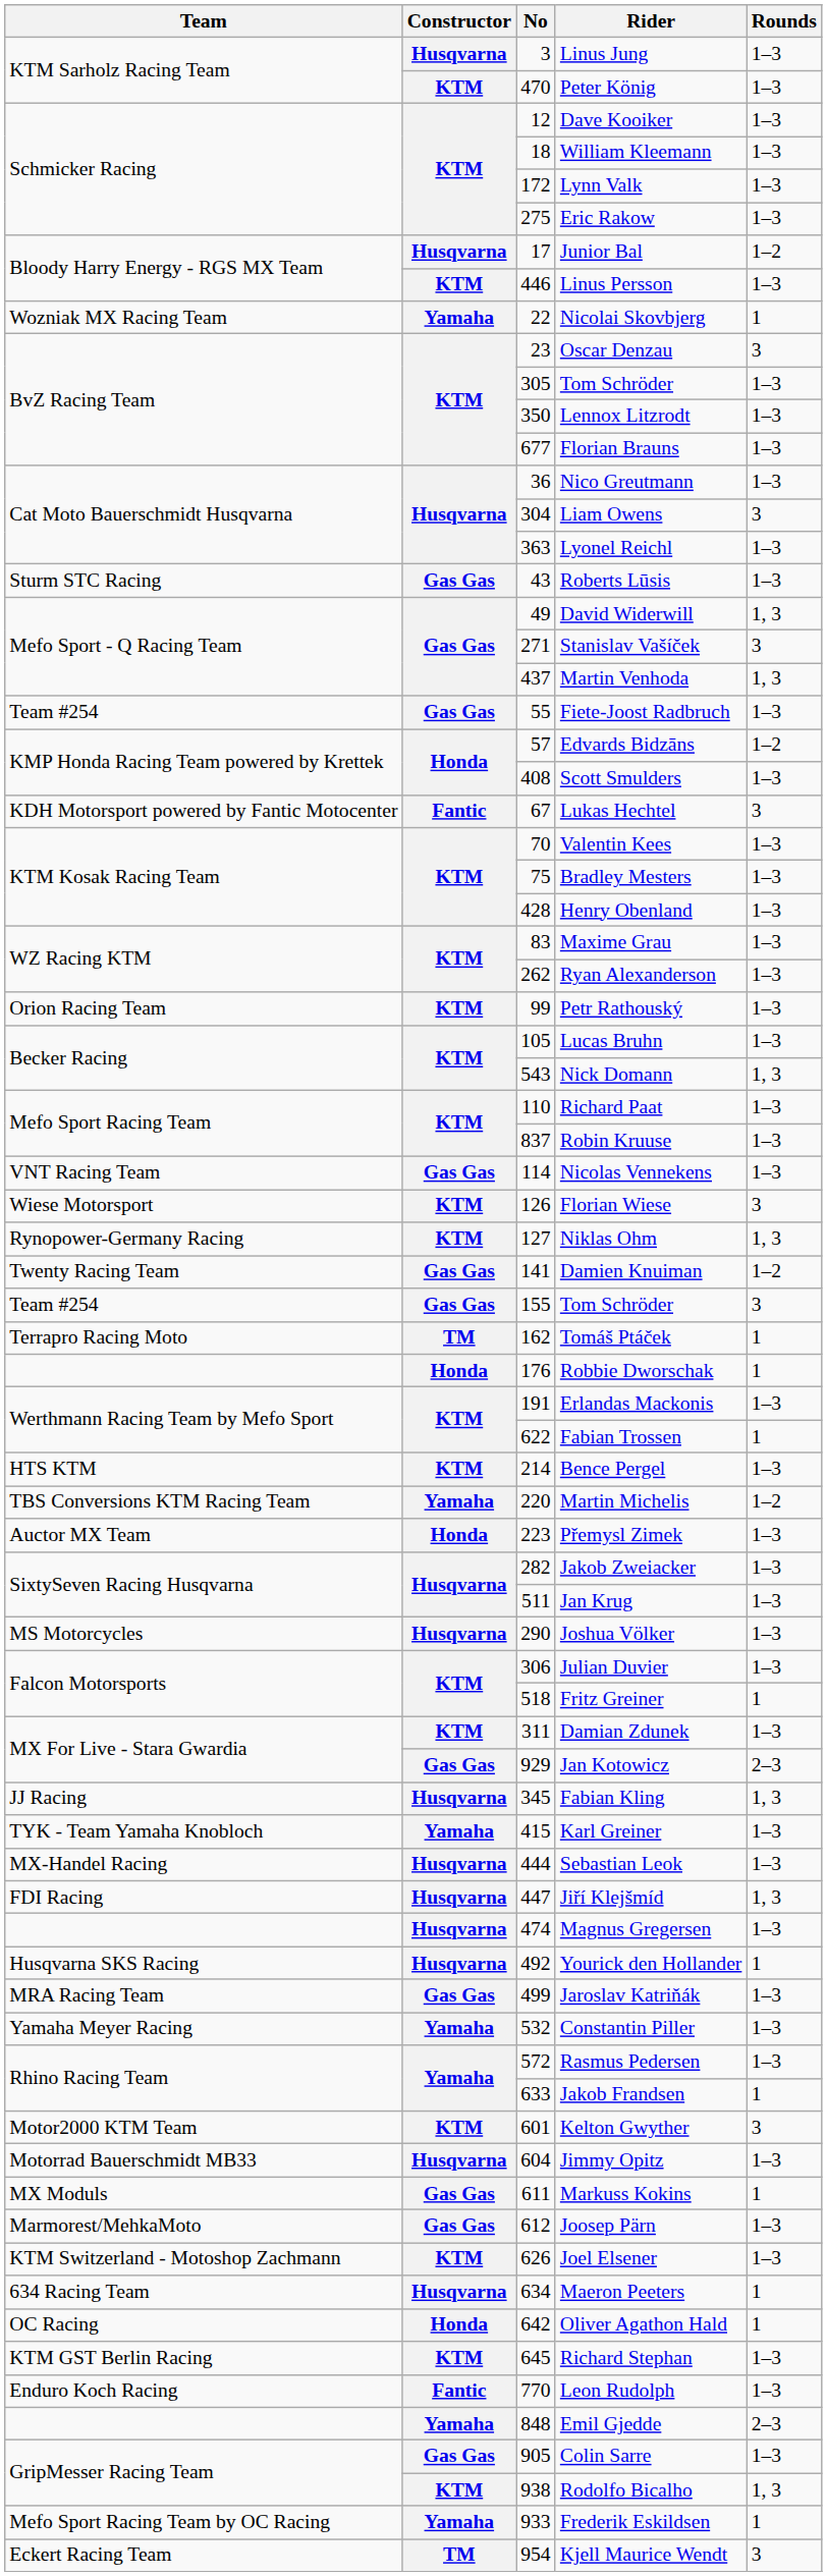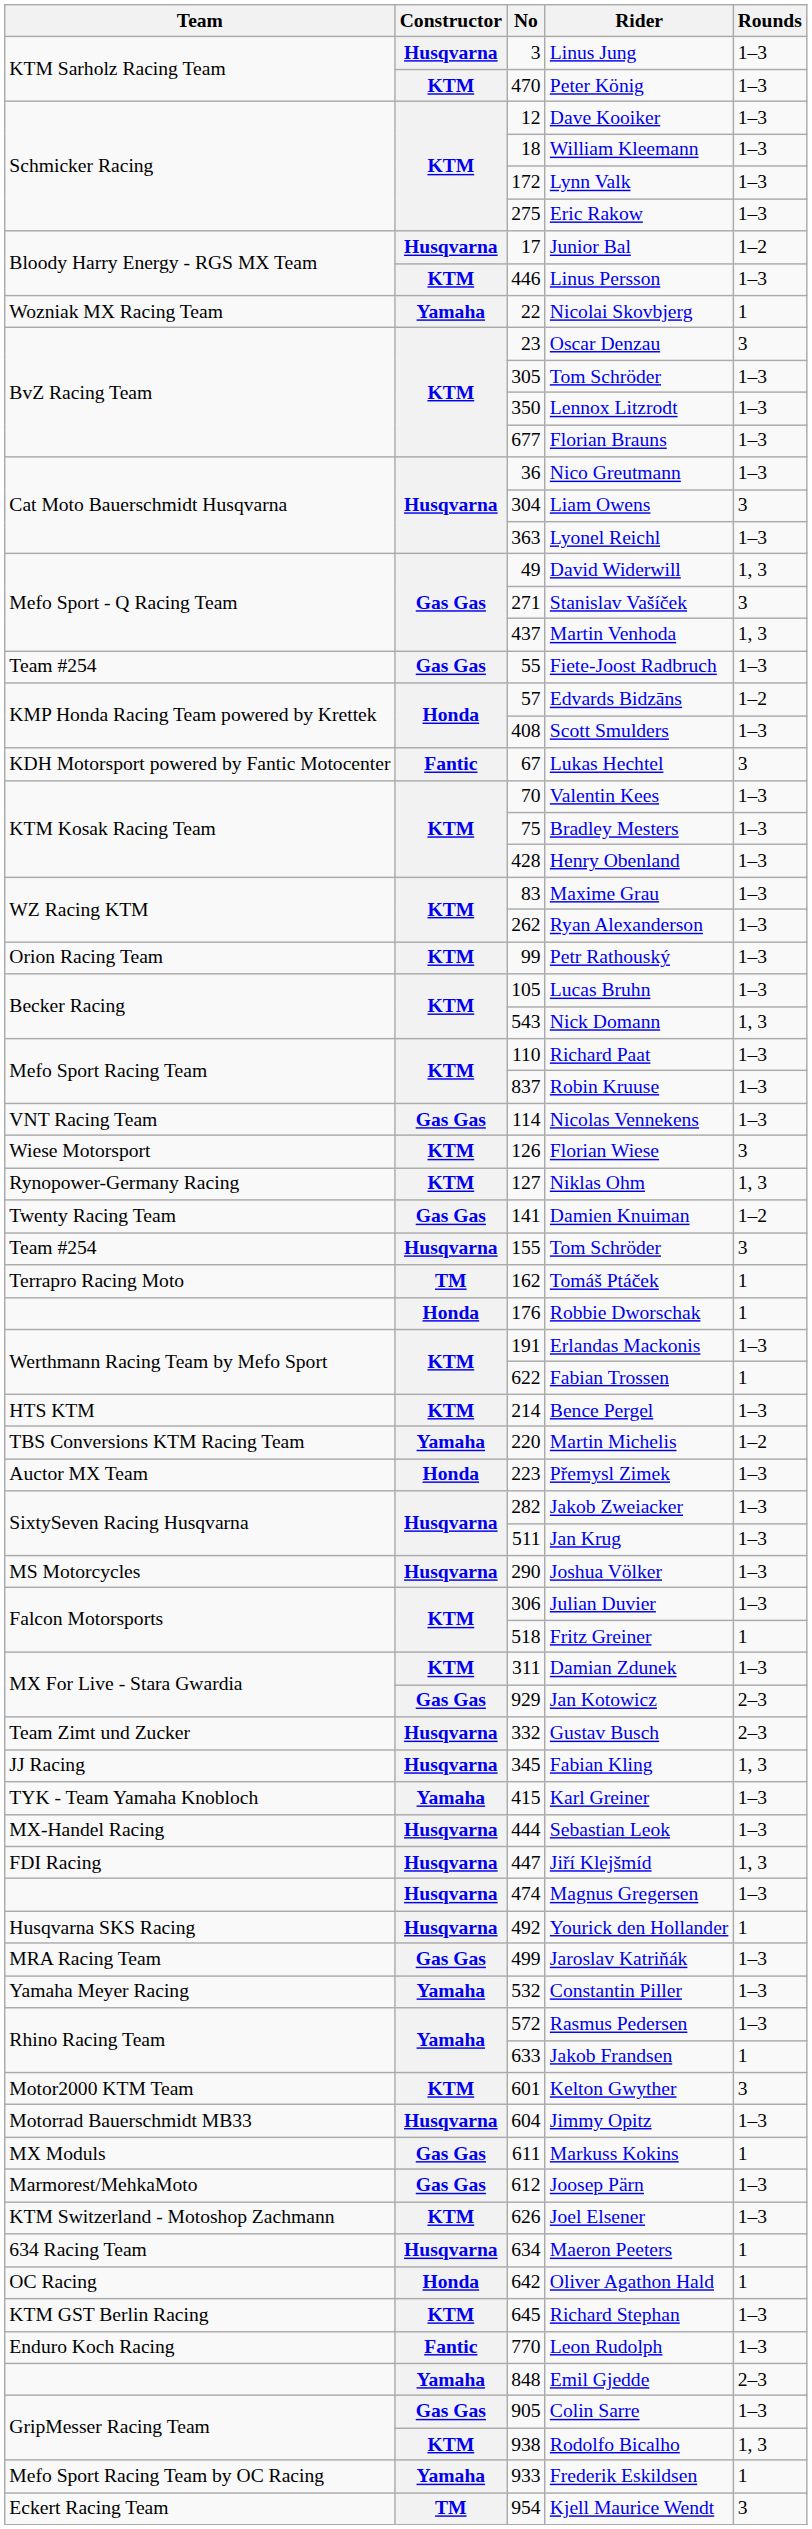 <table class="wikitable" style="font-size: 85%;">
 <tr>
 <th>Team</th>
 <th>Constructor</th>
 <th>No</th>
 <th>Rider</th>
 <th>Rounds</th>
 </tr>
 <tr>
 <td rowspan=2>KTM Sarholz Racing Team</td>
 <th><a href='#'>Husqvarna</a></th>
 <td align="right">3</td>
 <td> <a href='#'>Linus Jung</a></td>
 <td>1–3</td>
 </tr>
 <tr>
 <th><a href='#'>KTM</a></th>
 <td align="right">470</td>
 <td> <a href='#'>Peter König</a></td>
 <td>1–3</td>
 </tr>
 <tr>
 <td rowspan=4>Schmicker Racing</td>
 <th rowspan=4><a href='#'>KTM</a></th>
 <td align="right">12</td>
 <td> <a href='#'>Dave Kooiker</a></td>
 <td>1–3</td>
 </tr>
 <tr>
 <td align="right">18</td>
 <td> <a href='#'>William Kleemann</a></td>
 <td>1–3</td>
 </tr>
 <tr>
 <td align="right">172</td>
 <td> <a href='#'>Lynn Valk</a></td>
 <td>1–3</td>
 </tr>
 <tr>
 <td align="right">275</td>
 <td> <a href='#'>Eric Rakow</a></td>
 <td>1–3</td>
 </tr>
 <tr>
 <td rowspan=2>Bloody Harry Energy - RGS MX Team</td>
 <th><a href='#'>Husqvarna</a></th>
 <td align="right">17</td>
 <td> <a href='#'>Junior Bal</a></td>
 <td>1–2</td>
 </tr>
 <tr>
 <th><a href='#'>KTM</a></th>
 <td align="right">446</td>
 <td> <a href='#'>Linus Persson</a></td>
 <td>1–3</td>
 </tr>
 <tr>
 <td>Wozniak MX Racing Team</td>
 <th><a href='#'>Yamaha</a></th>
 <td align="right">22</td>
 <td> <a href='#'>Nicolai Skovbjerg</a></td>
 <td>1</td>
 </tr>
 <tr>
 <td rowspan=4>BvZ Racing Team</td>
 <th rowspan=4><a href='#'>KTM</a></th>
 <td align="right">23</td>
 <td> <a href='#'>Oscar Denzau</a></td>
 <td>3</td>
 </tr>
 <tr>
 <td align="right">305</td>
 <td> <a href='#'>Tom Schröder</a></td>
 <td>1–3</td>
 </tr>
 <tr>
 <td align="right">350</td>
 <td> <a href='#'>Lennox Litzrodt</a></td>
 <td>1–3</td>
 </tr>
 <tr>
 <td align="right">677</td>
 <td> <a href='#'>Florian Brauns</a></td>
 <td>1–3</td>
 </tr>
 <tr>
 <td rowspan=3>Cat Moto Bauerschmidt Husqvarna</td>
 <th rowspan=3><a href='#'>Husqvarna</a></th>
 <td align="right">36</td>
 <td> <a href='#'>Nico Greutmann</a></td>
 <td>1–3</td>
 </tr>
 <tr>
 <td align="right">304</td>
 <td> <a href='#'>Liam Owens</a></td>
 <td>3</td>
 </tr>
 <tr>
 <td align="right">363</td>
 <td> <a href='#'>Lyonel Reichl</a></td>
-<td>1–3</td>
-</tr>
-<tr>
-<td>Sturm STC Racing</td>
-<th><a href='#'>Gas Gas</a></th>
-<td align="right">43</td>
-<td> <a href='#'>Roberts Lūsis</a></td>
 <td>1–3</td>
 </tr>
 <tr>
 <td rowspan=3>Mefo Sport - Q Racing Team</td>
 <th rowspan=3><a href='#'>Gas Gas</a></th>
 <td align="right">49</td>
 <td> <a href='#'>David Widerwill</a></td>
 <td>1, 3</td>
 </tr>
 <tr>
 <td align="right">271</td>
 <td> <a href='#'>Stanislav Vašíček</a></td>
 <td>3</td>
 </tr>
 <tr>
 <td align="right">437</td>
 <td> <a href='#'>Martin Venhoda</a></td>
 <td>1, 3</td>
 </tr>
 <tr>
 <td>Team #254</td>
 <th><a href='#'>Gas Gas</a></th>
 <td align="right">55</td>
 <td> <a href='#'>Fiete-Joost Radbruch</a></td>
 <td>1–3</td>
 </tr>
 <tr>
 <td rowspan=2>KMP Honda Racing Team powered by Krettek</td>
 <th rowspan=2><a href='#'>Honda</a></th>
 <td align="right">57</td>
 <td> <a href='#'>Edvards Bidzāns</a></td>
 <td>1–2</td>
 </tr>
 <tr>
 <td align="right">408</td>
 <td> <a href='#'>Scott Smulders</a></td>
 <td>1–3</td>
 </tr>
 <tr>
 <td>KDH Motorsport powered by Fantic Motocenter</td>
 <th><a href='#'>Fantic</a></th>
 <td align="right">67</td>
 <td> <a href='#'>Lukas Hechtel</a></td>
 <td>3</td>
 </tr>
 <tr>
 <td rowspan=3>KTM Kosak Racing Team</td>
 <th rowspan=3><a href='#'>KTM</a></th>
 <td align="right">70</td>
 <td> <a href='#'>Valentin Kees</a></td>
 <td>1–3</td>
 </tr>
 <tr>
 <td align="right">75</td>
 <td> <a href='#'>Bradley Mesters</a></td>
 <td>1–3</td>
 </tr>
 <tr>
 <td align="right">428</td>
 <td> <a href='#'>Henry Obenland</a></td>
 <td>1–3</td>
 </tr>
 <tr>
 <td rowspan=2>WZ Racing KTM</td>
 <th rowspan=2><a href='#'>KTM</a></th>
 <td align="right">83</td>
 <td> <a href='#'>Maxime Grau</a></td>
 <td>1–3</td>
 </tr>
 <tr>
 <td align="right">262</td>
 <td> <a href='#'>Ryan Alexanderson</a></td>
 <td>1–3</td>
 </tr>
 <tr>
 <td>Orion Racing Team</td>
 <th><a href='#'>KTM</a></th>
 <td align="right">99</td>
 <td> <a href='#'>Petr Rathouský</a></td>
 <td>1–3</td>
 </tr>
 <tr>
 <td rowspan=2>Becker Racing</td>
 <th rowspan=2><a href='#'>KTM</a></th>
 <td align="right">105</td>
 <td> <a href='#'>Lucas Bruhn</a></td>
 <td>1–3</td>
 </tr>
 <tr>
 <td align="right">543</td>
 <td> <a href='#'>Nick Domann</a></td>
 <td>1, 3</td>
 </tr>
 <tr>
 <td rowspan=2>Mefo Sport Racing Team</td>
 <th rowspan=2><a href='#'>KTM</a></th>
 <td align="right">110</td>
 <td> <a href='#'>Richard Paat</a></td>
 <td>1–3</td>
 </tr>
 <tr>
 <td align="right">837</td>
 <td> <a href='#'>Robin Kruuse</a></td>
 <td>1–3</td>
 </tr>
 <tr>
 <td>VNT Racing Team</td>
 <th><a href='#'>Gas Gas</a></th>
 <td align="right">114</td>
 <td> <a href='#'>Nicolas Vennekens</a></td>
 <td>1–3</td>
 </tr>
 <tr>
 <td>Wiese Motorsport</td>
 <th><a href='#'>KTM</a></th>
 <td align="right">126</td>
 <td> <a href='#'>Florian Wiese</a></td>
 <td>3</td>
 </tr>
 <tr>
 <td>Rynopower-Germany Racing</td>
 <th><a href='#'>KTM</a></th>
 <td align="right">127</td>
 <td> <a href='#'>Niklas Ohm</a></td>
 <td>1, 3</td>
 </tr>
 <tr>
 <td>Twenty Racing Team</td>
 <th><a href='#'>Gas Gas</a></th>
 <td align="right">141</td>
 <td> <a href='#'>Damien Knuiman</a></td>
 <td>1–2</td>
 </tr>
 <tr>
 <td>Team #254</td>
-<th><a href='#'>Gas Gas</a></th>
+<th><a href='#'>Husqvarna</a></th>
 <td align="right">155</td>
 <td> <a href='#'>Tom Schröder</a></td>
 <td>3</td>
 </tr>
 <tr>
 <td>Terrapro Racing Moto</td>
 <th><a href='#'>TM</a></th>
 <td align="right">162</td>
 <td> <a href='#'>Tomáš Ptáček</a></td>
 <td>1</td>
 </tr>
 <tr>
 <td></td>
 <th><a href='#'>Honda</a></th>
 <td align="right">176</td>
 <td> <a href='#'>Robbie Dworschak</a></td>
 <td>1</td>
 </tr>
 <tr>
 <td rowspan=2>Werthmann Racing Team by Mefo Sport</td>
 <th rowspan=2><a href='#'>KTM</a></th>
 <td align="right">191</td>
 <td> <a href='#'>Erlandas Mackonis</a></td>
 <td>1–3</td>
 </tr>
 <tr>
 <td align="right">622</td>
 <td> <a href='#'>Fabian Trossen</a></td>
 <td>1</td>
 </tr>
 <tr>
 <td>HTS KTM</td>
 <th><a href='#'>KTM</a></th>
 <td align="right">214</td>
 <td> <a href='#'>Bence Pergel</a></td>
 <td>1–3</td>
 </tr>
 <tr>
 <td>TBS Conversions KTM Racing Team</td>
 <th><a href='#'>Yamaha</a></th>
 <td align="right">220</td>
 <td> <a href='#'>Martin Michelis</a></td>
 <td>1–2</td>
 </tr>
 <tr>
 <td>Auctor MX Team</td>
 <th><a href='#'>Honda</a></th>
 <td align="right">223</td>
 <td> <a href='#'>Přemysl Zimek</a></td>
 <td>1–3</td>
 </tr>
 <tr>
 <td rowspan=2>SixtySeven Racing Husqvarna</td>
 <th rowspan=2><a href='#'>Husqvarna</a></th>
 <td align="right">282</td>
 <td> <a href='#'>Jakob Zweiacker</a></td>
 <td>1–3</td>
 </tr>
 <tr>
 <td align="right">511</td>
 <td> <a href='#'>Jan Krug</a></td>
 <td>1–3</td>
 </tr>
 <tr>
 <td>MS Motorcycles</td>
 <th><a href='#'>Husqvarna</a></th>
 <td align="right">290</td>
 <td> <a href='#'>Joshua Völker</a></td>
 <td>1–3</td>
 </tr>
 <tr>
 <td rowspan=2>Falcon Motorsports</td>
 <th rowspan=2><a href='#'>KTM</a></th>
 <td align="right">306</td>
 <td> <a href='#'>Julian Duvier</a></td>
 <td>1–3</td>
 </tr>
 <tr>
 <td align="right">518</td>
 <td> <a href='#'>Fritz Greiner</a></td>
 <td>1</td>
 </tr>
 <tr>
 <td rowspan=2>MX For Live - Stara Gwardia</td>
 <th><a href='#'>KTM</a></th>
 <td align="right">311</td>
 <td> <a href='#'>Damian Zdunek</a></td>
 <td>1–3</td>
 </tr>
 <tr>
 <th><a href='#'>Gas Gas</a></th>
 <td align="right">929</td>
 <td> <a href='#'>Jan Kotowicz</a></td>
+<td>2–3</td>
+</tr>
+<tr>
+<td>Team Zimt und Zucker</td>
+<th><a href='#'>Husqvarna</a></th>
+<td align="right">332</td>
+<td> <a href='#'>Gustav Busch</a></td>
 <td>2–3</td>
 </tr>
 <tr>
 <td>JJ Racing</td>
 <th><a href='#'>Husqvarna</a></th>
 <td align="right">345</td>
 <td> <a href='#'>Fabian Kling</a></td>
 <td>1, 3</td>
 </tr>
 <tr>
 <td>TYK - Team Yamaha Knobloch</td>
 <th><a href='#'>Yamaha</a></th>
 <td align="right">415</td>
 <td> <a href='#'>Karl Greiner</a></td>
 <td>1–3</td>
 </tr>
 <tr>
 <td>MX-Handel Racing</td>
 <th><a href='#'>Husqvarna</a></th>
 <td align="right">444</td>
 <td> <a href='#'>Sebastian Leok</a></td>
 <td>1–3</td>
 </tr>
 <tr>
 <td>FDI Racing</td>
 <th><a href='#'>Husqvarna</a></th>
 <td align="right">447</td>
 <td> <a href='#'>Jiří Klejšmíd</a></td>
 <td>1, 3</td>
 </tr>
 <tr>
 <td></td>
 <th><a href='#'>Husqvarna</a></th>
 <td align="right">474</td>
 <td> <a href='#'>Magnus Gregersen</a></td>
 <td>1–3</td>
 </tr>
 <tr>
 <td>Husqvarna SKS Racing</td>
 <th><a href='#'>Husqvarna</a></th>
 <td align="right">492</td>
 <td> <a href='#'>Yourick den Hollander</a></td>
 <td>1</td>
 </tr>
 <tr>
 <td>MRA Racing Team</td>
 <th><a href='#'>Gas Gas</a></th>
 <td align="right">499</td>
 <td> <a href='#'>Jaroslav Katriňák</a></td>
 <td>1–3</td>
 </tr>
 <tr>
 <td>Yamaha Meyer Racing</td>
 <th><a href='#'>Yamaha</a></th>
 <td align="right">532</td>
 <td> <a href='#'>Constantin Piller</a></td>
 <td>1–3</td>
 </tr>
 <tr>
 <td rowspan=2>Rhino Racing Team</td>
 <th rowspan=2><a href='#'>Yamaha</a></th>
 <td align="right">572</td>
 <td> <a href='#'>Rasmus Pedersen</a></td>
 <td>1–3</td>
 </tr>
 <tr>
 <td align="right">633</td>
 <td> <a href='#'>Jakob Frandsen</a></td>
 <td>1</td>
 </tr>
 <tr>
 <td>Motor2000 KTM Team</td>
 <th><a href='#'>KTM</a></th>
 <td align="right">601</td>
 <td> <a href='#'>Kelton Gwyther</a></td>
 <td>3</td>
 </tr>
 <tr>
 <td>Motorrad Bauerschmidt MB33</td>
 <th><a href='#'>Husqvarna</a></th>
 <td align="right">604</td>
 <td> <a href='#'>Jimmy Opitz</a></td>
 <td>1–3</td>
 </tr>
 <tr>
 <td>MX Moduls</td>
 <th><a href='#'>Gas Gas</a></th>
 <td align="right">611</td>
 <td> <a href='#'>Markuss Kokins</a></td>
 <td>1</td>
 </tr>
 <tr>
 <td>Marmorest/MehkaMoto</td>
 <th><a href='#'>Gas Gas</a></th>
 <td align="right">612</td>
 <td> <a href='#'>Joosep Pärn</a></td>
 <td>1–3</td>
 </tr>
 <tr>
 <td>KTM Switzerland - Motoshop Zachmann</td>
 <th><a href='#'>KTM</a></th>
 <td align="right">626</td>
 <td> <a href='#'>Joel Elsener</a></td>
 <td>1–3</td>
 </tr>
 <tr>
 <td>634 Racing Team</td>
 <th><a href='#'>Husqvarna</a></th>
 <td align="right">634</td>
 <td> <a href='#'>Maeron Peeters</a></td>
 <td>1</td>
 </tr>
 <tr>
 <td>OC Racing</td>
 <th><a href='#'>Honda</a></th>
 <td align="right">642</td>
 <td> <a href='#'>Oliver Agathon Hald</a></td>
 <td>1</td>
 </tr>
 <tr>
 <td>KTM GST Berlin Racing</td>
 <th><a href='#'>KTM</a></th>
 <td align="right">645</td>
 <td> <a href='#'>Richard Stephan</a></td>
 <td>1–3</td>
 </tr>
 <tr>
 <td>Enduro Koch Racing</td>
 <th><a href='#'>Fantic</a></th>
 <td align="right">770</td>
 <td> <a href='#'>Leon Rudolph</a></td>
 <td>1–3</td>
 </tr>
 <tr>
 <td></td>
 <th><a href='#'>Yamaha</a></th>
 <td align="right">848</td>
 <td> <a href='#'>Emil Gjedde</a></td>
 <td>2–3</td>
 </tr>
 <tr>
 <td rowspan=2>GripMesser Racing Team</td>
 <th><a href='#'>Gas Gas</a></th>
 <td align="right">905</td>
 <td> <a href='#'>Colin Sarre</a></td>
 <td>1–3</td>
 </tr>
 <tr>
 <th><a href='#'>KTM</a></th>
 <td align="right">938</td>
 <td> <a href='#'>Rodolfo Bicalho</a></td>
 <td>1, 3</td>
 </tr>
 <tr>
 <td>Mefo Sport Racing Team by OC Racing</td>
 <th><a href='#'>Yamaha</a></th>
 <td align="right">933</td>
 <td> <a href='#'>Frederik Eskildsen</a></td>
 <td>1</td>
 </tr>
 <tr>
 <td>Eckert Racing Team</td>
 <th><a href='#'>TM</a></th>
 <td align="right">954</td>
 <td> <a href='#'>Kjell Maurice Wendt</a></td>
 <td>3</td>
 </tr>
 <tr>
 </tr>
 </table>
